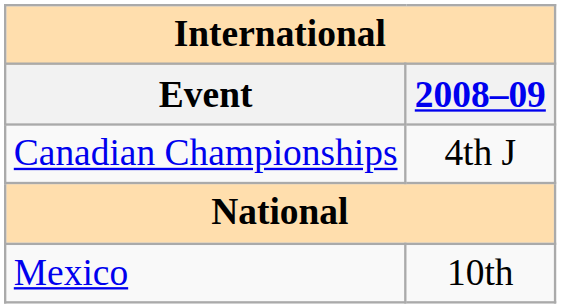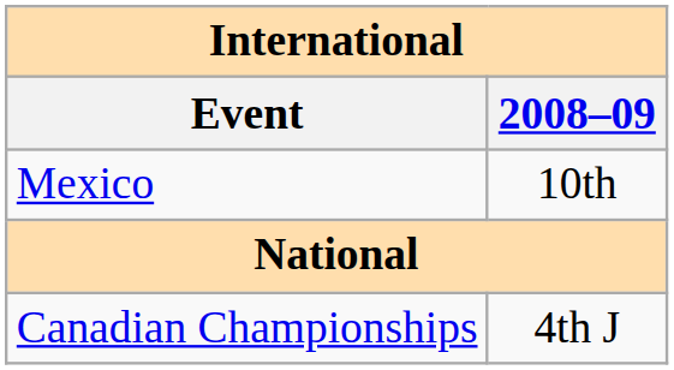 <table class="wikitable" style="text-align:center">
 <tr>
 <th style="background-color: #ffdead; " colspan=2 align=center>International</th>
 </tr>
 <tr>
 <th>Event</th>
 <th><a href='#'>2008–09</a></th>
 </tr>
 <tr>
-<td align=left><a href='#'>Canadian Championships</a></td>
-<td>4th J</td>
+<td align=left> <a href='#'>Mexico</a></td>
+<td>10th</td>
 </tr>
 <tr>
 <th style="background-color: #ffdead; " colspan=2 align=center>National</th>
 </tr>
 <tr>
-<td align=left> <a href='#'>Mexico</a></td>
-<td>10th</td>
+<td align=left><a href='#'>Canadian Championships</a></td>
+<td>4th J</td>
 </tr>
 </table>
